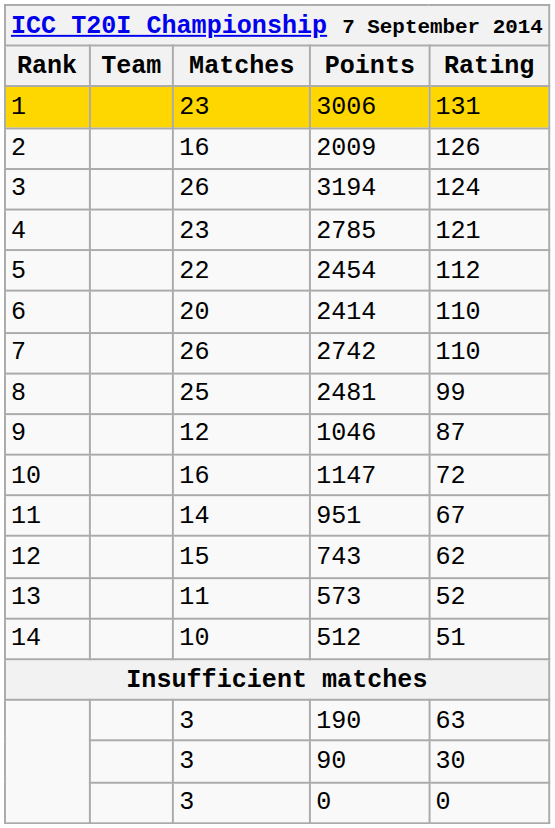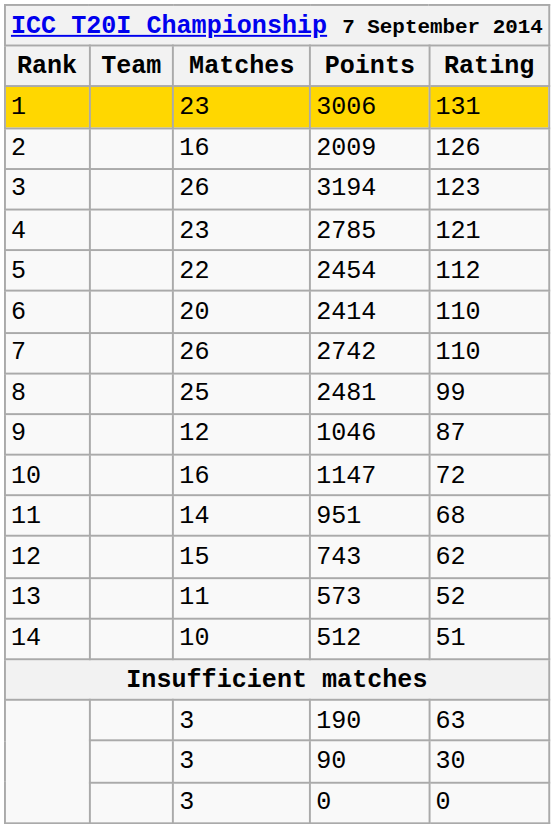 <table class="wikitable">
 <tr>
 <th colspan="5"><a href='#'>ICC T20I Championship</a> <small>7 September 2014</small></th>
 </tr>
 <tr>
 <th>Rank</th>
 <th>Team</th>
 <th>Matches</th>
 <th>Points</th>
 <th>Rating</th>
 </tr>
 <tr style="background:gold">
 <td>1</td>
 <td style="text-align:left"></td>
 <td>23</td>
 <td>3006</td>
 <td>131</td>
 </tr>
 <tr>
 <td>2</td>
 <td style="text-align:left"></td>
 <td>16</td>
 <td>2009</td>
 <td>126</td>
 </tr>
 <tr>
 <td>3</td>
 <td style="text-align:left"></td>
 <td>26</td>
 <td>3194</td>
-<td>124</td>
+<td>123</td>
 </tr>
 <tr>
 <td>4</td>
 <td style="text-align:left"></td>
 <td>23</td>
 <td>2785</td>
 <td>121</td>
 </tr>
 <tr>
 <td>5</td>
 <td style="text-align:left"></td>
 <td>22</td>
 <td>2454</td>
 <td>112</td>
 </tr>
 <tr>
 <td>6</td>
 <td style="text-align:left"></td>
 <td>20</td>
 <td>2414</td>
 <td>110</td>
 </tr>
 <tr>
 <td>7</td>
 <td style="text-align:left"></td>
 <td>26</td>
 <td>2742</td>
 <td>110</td>
 </tr>
 <tr>
 <td>8</td>
 <td style="text-align:left"></td>
 <td>25</td>
 <td>2481</td>
 <td>99</td>
 </tr>
 <tr>
 <td>9</td>
 <td style="text-align:left"></td>
 <td>12</td>
 <td>1046</td>
 <td>87</td>
 </tr>
 <tr>
 <td>10</td>
 <td style="text-align:left"></td>
 <td>16</td>
 <td>1147</td>
 <td>72</td>
 </tr>
 <tr>
 <td>11</td>
 <td style="text-align:left"></td>
 <td>14</td>
 <td>951</td>
-<td>67</td>
+<td>68</td>
 </tr>
 <tr>
 <td>12</td>
 <td style="text-align:left"></td>
 <td>15</td>
 <td>743</td>
 <td>62</td>
 </tr>
 <tr>
 <td>13</td>
 <td style="text-align:left"></td>
 <td>11</td>
 <td>573</td>
 <td>52</td>
 </tr>
 <tr>
 <td>14</td>
 <td style="text-align:left"></td>
 <td>10</td>
 <td>512</td>
 <td>51</td>
 </tr>
 <tr>
 <th colspan=5>Insufficient matches</th>
 </tr>
 <tr>
 <td rowspan=3></td>
 <td></td>
 <td>3</td>
 <td>190</td>
 <td>63</td>
 </tr>
 <tr>
 <td></td>
 <td>3</td>
 <td>90</td>
 <td>30</td>
 </tr>
 <tr>
 <td></td>
 <td>3</td>
 <td>0</td>
 <td>0</td>
 </tr>
 </table>
